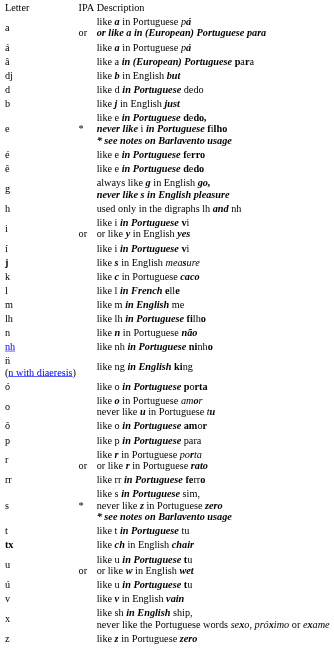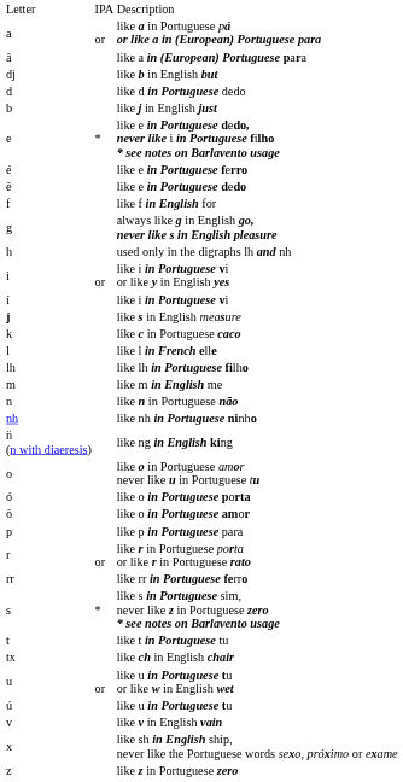 <table class="Wikitable">
 <tr>
 <td>Letter</td>
 <td>IPA</td>
 <td>Description</td>
 </tr>
 <tr>
 <td>a</td>
 <td> <br>or </td>
 <td>like <strong><em>a</em></strong> in Portuguese <em>p<strong>á<strong><em> <br>or like </em></strong>a<strong><em> in (European) Portuguese </em>p</strong>a<strong>r</strong>a</em></strong></td>
-</tr>
-<tr>
-<td>á</td>
-<td></td>
-<td>like <strong><em>a</em></strong> in Portuguese <em>p<strong>á<strong><em></td>
 </tr>
 <tr>
 <td>â</td>
 <td></td>
 <td>like </em></strong>a<strong><em> in (European) Portuguese </em>p</strong>a<strong>r</strong>a</em></strong></td>
 </tr>
 <tr>
 <td>dj</td>
 <td></td>
 <td>like <strong><em>b</em></strong> in English <strong><em>b<strong>ut<em></td>
 </tr>
 <tr>
 <td>d</td>
 <td></td>
 <td>like </em></strong>d<strong><em> in Portuguese </em></strong>d</strong>edo</em></td>
 </tr>
 <tr>
 <td>b</td>
 <td></td>
 <td>like <strong><em>j</em></strong> in English <strong><em>j<strong>ust<em></td>
 </tr>
 <tr>
 <td>e</td>
 <td> *</td>
 <td>like </em></strong>e<strong><em> in Portuguese </em>d</strong>e<strong>do<em>, <br>never like </em></strong>i<strong><em> in Portuguese </em>f</strong>i<strong>lho<em><br>* see notes on Barlavento usage</td>
 </tr>
 <tr>
 <td>é</td>
 <td></td>
 <td>like </em></strong>e<strong><em> in Portuguese </em>f</strong>e<strong>rro<em></td>
 </tr>
 <tr>
 <td>ê</td>
 <td></td>
 <td>like </em></strong>e<strong><em> in Portuguese </em>d</strong>e<strong>do<em></td>
 </tr>
 <tr>
+<td>f</td>
+<td></td>
+<td>like </em></strong>f<strong><em> in English </em></strong>f</strong>or</em></td>
+</tr>
+<tr>
 <td>g</td>
 <td></td>
 <td>always like <strong><em>g</em></strong> in English <strong><em>g<strong>o<em>, <br>never like </em></strong>s<strong><em> in English </em>plea</strong>s<strong>ure<em></td>
 </tr>
 <tr>
 <td>h</td>
 <td> </td>
 <td>used only in the digraphs </em></strong>lh<strong><em> and </em></strong>nh<strong><em></td>
 </tr>
 <tr>
 <td>i</td>
 <td> <br>or </td>
 <td>like </em></strong>i<strong><em> in Portuguese </em>v</strong>i</em></strong> <br>or like <strong><em>y</em></strong> in English <strong><em>y<strong>es<em></td>
 </tr>
 <tr>
 <td>í</td>
 <td></td>
 <td>like </em></strong>i<strong><em> in Portuguese </em>v</strong>i</em></strong></td>
 </tr>
 <tr>
 <td><strong>j</strong></td>
 <td></td>
 <td>like <strong><em>s</em></strong> in English <em>mea<strong>s</strong>ure</em></td>
 </tr>
 <tr>
 <td>k</td>
 <td></td>
 <td>like <strong><em>c</em></strong> in Portuguese <strong><em>c<strong>a</strong>c<strong>o<em></td>
 </tr>
 <tr>
 <td>l</td>
 <td></td>
 <td>like </em></strong>l<strong><em> in French </em>e</strong>ll<strong>e<em></td>
 </tr>
 <tr>
+<td>lh</td>
+<td></td>
+<td>like </em></strong>lh<strong><em> in Portuguese </em>fi</strong>lh<strong>o<em></td>
+</tr>
+<tr>
 <td>m</td>
 <td></td>
 <td>like </em></strong>m<strong><em> in English </em></strong>m</strong>e</em></td>
-</tr>
-<tr>
-<td>lh</td>
-<td></td>
-<td>like </em></strong>lh<strong><em> in Portuguese </em>fi</strong>lh<strong>o<em></td>
 </tr>
 <tr>
 <td>n</td>
 <td></td>
 <td>like <strong><em>n</em></strong> in Portuguese <strong><em>n<strong>ão<em></td>
 </tr>
 <tr>
 <td><a href='#'>nh</a></td>
 <td></td>
 <td>like </em></strong>nh<strong><em> in Portuguese </em>ni</strong>nh<strong>o<em></td>
 </tr>
 <tr>
 <td>n̈<br>(<a href='#'>n with diaeresis</a>)</td>
 <td></td>
 <td>like </em></strong>ng<strong><em> in English </em>ki</strong>ng</em></strong></td>
 </tr>
 <tr>
+<td>o</td>
+<td></td>
+<td>like <strong><em>o</em></strong> in Portuguese <em>am<strong>o</strong>r</em> <br>never like <strong><em>u</em></strong> in Portuguese <em>t<strong>u<strong><em></td>
+</tr>
+<tr>
 <td>ó</td>
 <td></td>
 <td>like </em></strong>o<strong><em> in Portuguese </em>p</strong>o<strong>rta<em></td>
-</tr>
-<tr>
-<td>o</td>
-<td></td>
-<td>like <strong><em>o</em></strong> in Portuguese <em>am<strong>o</strong>r</em> <br>never like <strong><em>u</em></strong> in Portuguese <em>t<strong>u<strong><em></td>
 </tr>
 <tr>
 <td>ô</td>
 <td></td>
 <td>like </em></strong>o<strong><em> in Portuguese </em>am</strong>o<strong>r<em></td>
 </tr>
 <tr>
 <td>p</td>
 <td></td>
 <td>like </em></strong>p<strong><em> in Portuguese </em></strong>p</strong>ara</em></td>
 </tr>
 <tr>
 <td>r</td>
 <td> <br>or </td>
 <td>like <strong><em>r</em></strong> in Portuguese <em>po<strong>r</strong>ta</em> <br>or like <strong><em>r</em></strong> in Portuguese <strong><em>r<strong>ato<em></td>
 </tr>
 <tr>
 <td>rr</td>
 <td></td>
 <td>like </em></strong>rr<strong><em> in Portuguese </em>fe</strong>rr<strong>o<em></td>
 </tr>
 <tr>
 <td>s</td>
 <td> *</td>
 <td>like </em></strong>s<strong><em> in Portuguese </em></strong>s</strong>im</em>, <br>never like <strong><em>z</em></strong> in Portuguese <strong><em>z<strong>ero<em><br>* see notes on Barlavento usage</td>
 </tr>
 <tr>
 <td>t</td>
 <td></td>
 <td>like </em></strong>t<strong><em> in Portuguese </em></strong>t</strong>u</em></td>
 </tr>
 <tr>
-<td><strong>tx</strong></td>
+<td>tx</td>
 <td></td>
 <td>like <strong><em>ch</em></strong> in English <strong><em>ch<strong>air<em></td>
 </tr>
 <tr>
 <td>u</td>
 <td> <br>or </td>
 <td>like </em></strong>u<strong><em> in Portuguese </em>t</strong>u</em></strong> <br>or like <strong><em>w</em></strong> in English <strong><em>w<strong>et<em></td>
 </tr>
 <tr>
 <td>ú</td>
 <td></td>
 <td>like </em></strong>u<strong><em> in Portuguese </em>t</strong>u</em></strong></td>
 </tr>
 <tr>
 <td>v</td>
 <td></td>
 <td>like <strong><em>v</em></strong> in English <strong><em>v<strong>ain<em></td>
 </tr>
 <tr>
 <td>x</td>
 <td></td>
 <td>like </em></strong>sh<strong><em> in English </em></strong>sh</strong>ip</em>, <br>never like the Portuguese words <em>se<strong>x</strong>o</em>, <em>pró<strong>x</strong>imo</em> or <em>e<strong>x</strong>ame</em></td>
 </tr>
 <tr>
 <td>z</td>
 <td></td>
 <td>like <strong><em>z</em></strong> in Portuguese <strong><em>z<strong>ero<em></td>
 </tr>
 </table>
